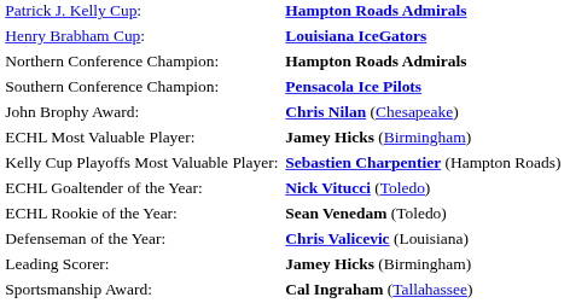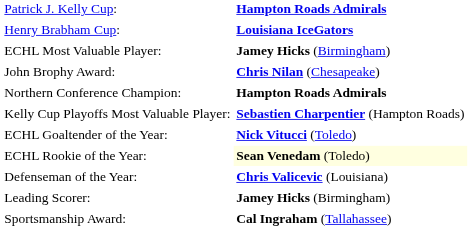 <table cellpadding="3" cellspacing="1">
 <tr>
 <td><a href='#'>Patrick J. Kelly Cup</a>:</td>
 <td><strong><a href='#'>Hampton Roads Admirals</a></strong></td>
 </tr>
 <tr>
 <td><a href='#'>Henry Brabham Cup</a>:</td>
 <td><strong><a href='#'>Louisiana IceGators</a></strong></td>
 </tr>
 <tr>
-<td>Northern Conference Champion:</td>
-<td><strong>Hampton Roads Admirals</strong></td>
-</tr>
-<tr>
-<td>Southern Conference Champion:</td>
-<td><strong><a href='#'>Pensacola Ice Pilots</a></strong></td>
+<td>ECHL Most Valuable Player:</td>
+<td><strong>Jamey Hicks</strong> (<a href='#'>Birmingham</a>)</td>
 </tr>
 <tr>
 <td>John Brophy Award:</td>
 <td><strong><a href='#'>Chris Nilan</a></strong> (<a href='#'>Chesapeake</a>)</td>
 </tr>
 <tr>
-<td>ECHL Most Valuable Player:</td>
-<td><strong>Jamey Hicks</strong> (<a href='#'>Birmingham</a>)</td>
+<td>Northern Conference Champion:</td>
+<td><strong>Hampton Roads Admirals</strong></td>
 </tr>
 <tr>
 <td>Kelly Cup Playoffs Most Valuable Player:</td>
 <td><strong><a href='#'>Sebastien Charpentier</a></strong> (Hampton Roads)</td>
 </tr>
 <tr>
 <td>ECHL Goaltender of the Year:</td>
 <td><strong><a href='#'>Nick Vitucci</a></strong> (<a href='#'>Toledo</a>)</td>
 </tr>
 <tr>
 <td>ECHL Rookie of the Year:</td>
-<td><strong>Sean Venedam</strong> (Toledo)</td>
+<td style="background: lightyellow;"><strong>Sean Venedam</strong> (Toledo)</td>
 </tr>
 <tr>
 <td>Defenseman of the Year:</td>
 <td><strong><a href='#'>Chris Valicevic</a></strong> (Louisiana)</td>
 </tr>
 <tr>
 <td>Leading Scorer:</td>
 <td><strong>Jamey Hicks</strong> (Birmingham)</td>
 </tr>
 <tr>
 <td>Sportsmanship Award:</td>
 <td><strong>Cal Ingraham</strong> (<a href='#'>Tallahassee</a>)</td>
 </tr>
 <tr>
 </tr>
 </table>
